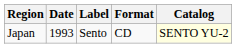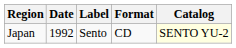 <table class="wikitable">
 <tr>
 <th>Region</th>
 <th>Date</th>
 <th>Label</th>
 <th>Format</th>
 <th>Catalog</th>
 </tr>
 <tr>
 <td>Japan</td>
-<td>1993</td>
+<td>1992</td>
 <td>Sento</td>
 <td>CD</td>
 <td style="background: lightyellow;">SENTO YU-2</td>
 </tr>
 </table>
